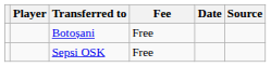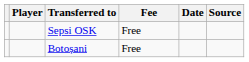 <table class="wikitable plainrowheaders sortable">
 <tr>
 <th></th>
 <th scope="col">Player</th>
 <th>Transferred to</th>
 <th style="width: 80px;">Fee</th>
 <th scope="col">Date</th>
 <th scope="col">Source</th>
 </tr>
 <tr>
 <td align="center"></td>
 <td> </td>
-<td> <a href='#'>Botoșani</a></td>
+<td> <a href='#'>Sepsi OSK</a></td>
 <td>Free</td>
 <td></td>
 <td></td>
 </tr>
 <tr>
 <td align="center"></td>
 <td> </td>
-<td> <a href='#'>Sepsi OSK</a></td>
+<td> <a href='#'>Botoșani</a></td>
 <td>Free</td>
 <td></td>
 <td></td>
 </tr>
 </table>
